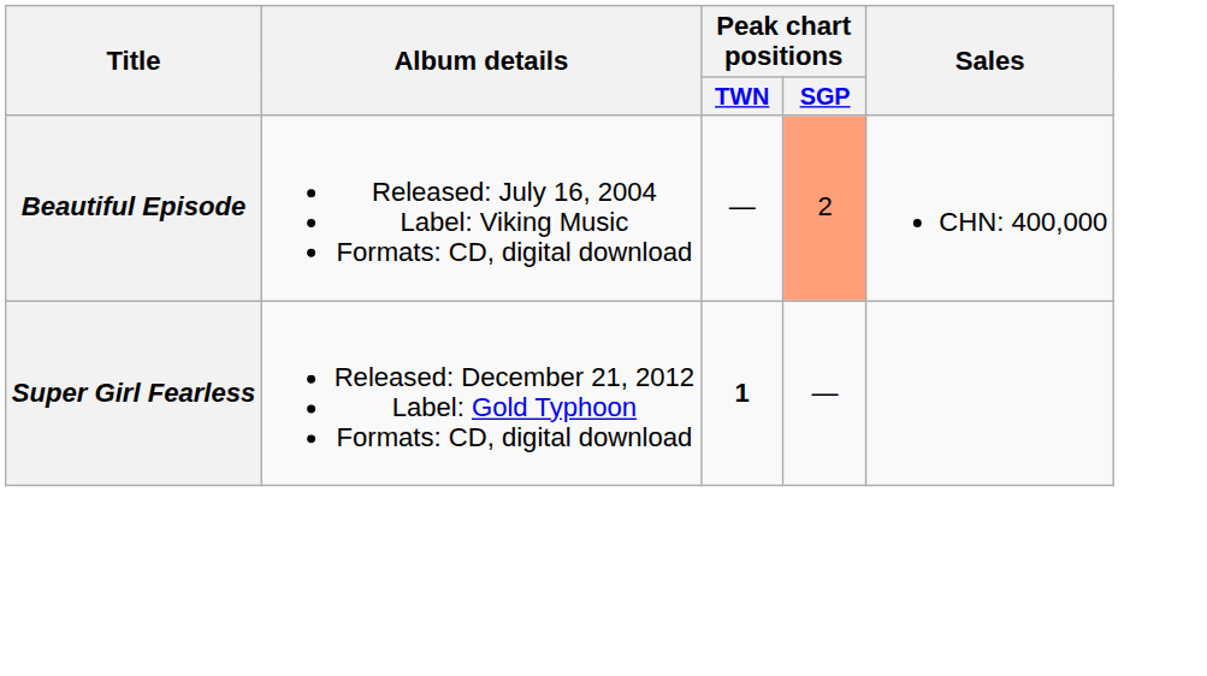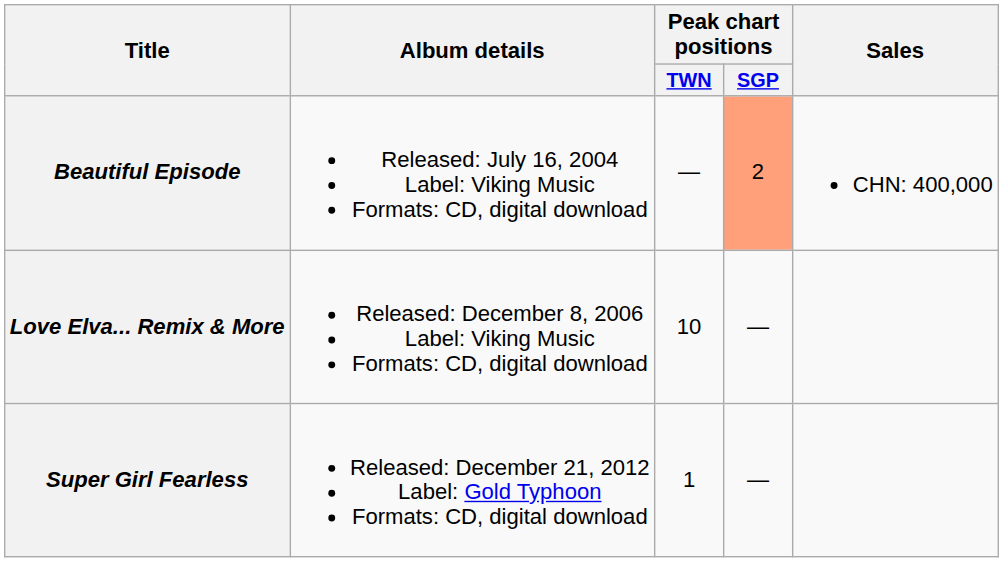 <table class="wikitable plainrowheaders" style="text-align:center;">
 <tr>
 <th rowspan="2">Title</th>
 <th rowspan="2">Album details</th>
 <th colspan="2">Peak chart positions</th>
 <th rowspan="2">Sales</th>
 </tr>
 <tr>
 <th scope="col" style="width:3em;font-size:90%;"><a href='#'>TWN</a><br></th>
 <th scope="col" style="width:3em;font-size:90%;"><a href='#'>SGP</a><br></th>
 </tr>
 <tr>
 <th scope="row"><em>Beautiful Episode</em></th>
 <td><br><ul><li>Released: July 16, 2004</li><li>Label: Viking Music</li><li>Formats: CD, digital download</li></ul></td>
 <td>—</td>
 <td style="background: lightsalmon;">2</td>
 <td><br><ul><li>CHN: 400,000</li></ul></td>
 </tr>
 <tr>
+<th scope="row"><em>Love Elva... Remix & More</em></th>
+<td><br><ul><li>Released: December 8, 2006</li><li>Label: Viking Music</li><li>Formats: CD, digital download</li></ul></td>
+<td>10</td>
+<td>—</td>
+<td></td>
+</tr>
+<tr>
 <th scope="row"><em>Super Girl Fearless</em></th>
 <td><br><ul><li>Released: December 21, 2012</li><li>Label: <a href='#'>Gold Typhoon</a></li><li>Formats: CD, digital download</li></ul></td>
-<td><strong>1</strong></td>
+<td>1</td>
 <td>—</td>
 <td></td>
 </tr>
 </table>
